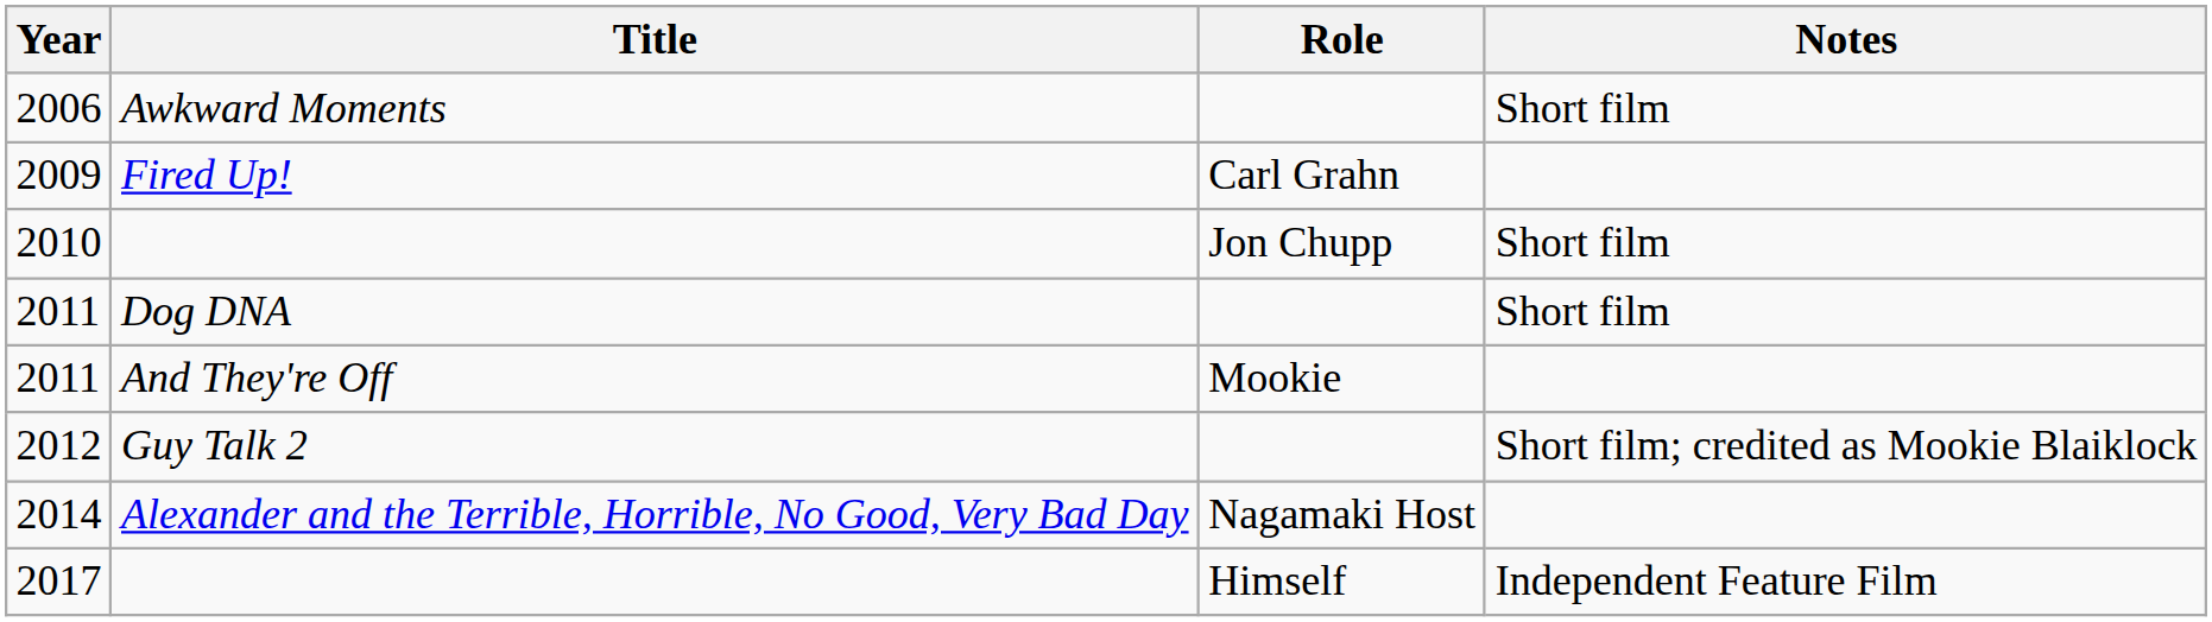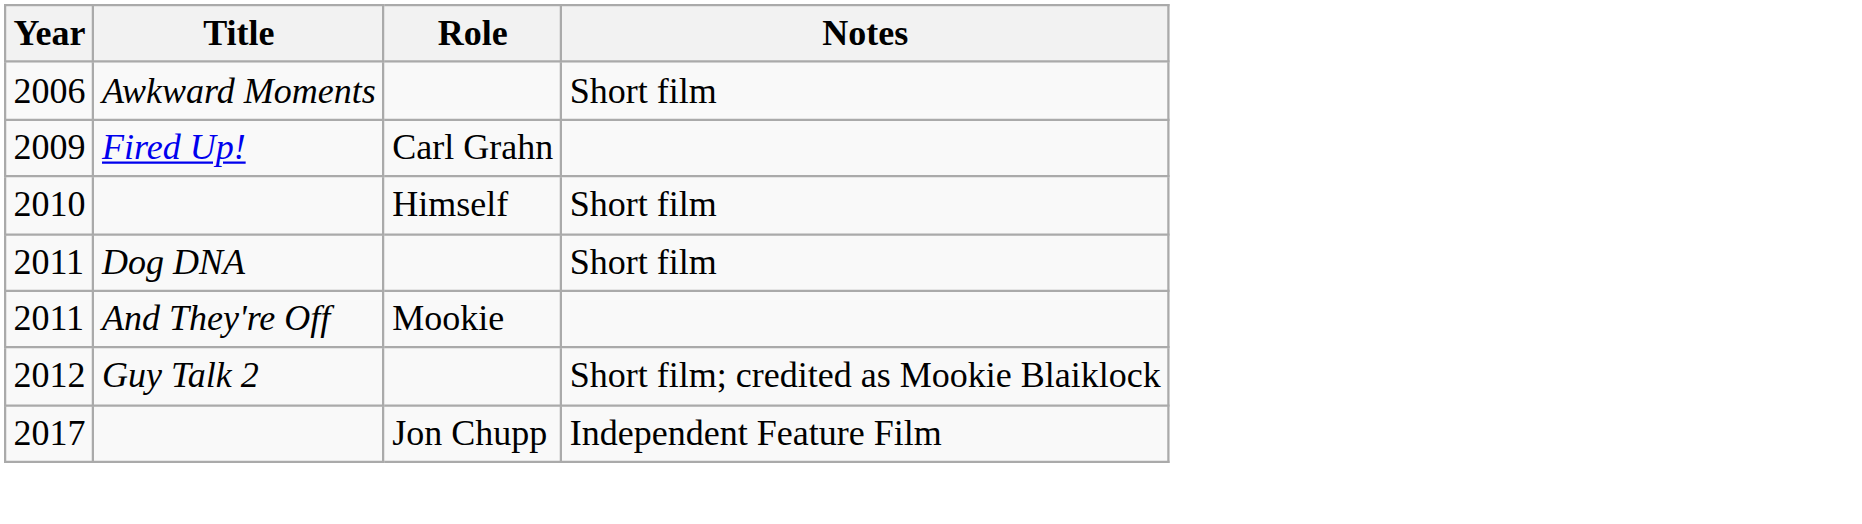 <table class="wikitable sortable">
 <tr>
 <th>Year</th>
 <th>Title</th>
 <th>Role</th>
 <th class="unsortable">Notes</th>
 </tr>
 <tr>
 <td>2006</td>
 <td><em>Awkward Moments</em></td>
 <td></td>
 <td>Short film</td>
 </tr>
 <tr>
 <td>2009</td>
 <td><em><a href='#'>Fired Up!</a></em></td>
 <td>Carl Grahn</td>
 <td></td>
 </tr>
 <tr>
 <td>2010</td>
 <td><em></em></td>
-<td>Jon Chupp</td>
+<td>Himself</td>
 <td>Short film</td>
 </tr>
 <tr>
 <td>2011</td>
 <td><em>Dog DNA</em></td>
 <td></td>
 <td>Short film</td>
 </tr>
 <tr>
 <td>2011</td>
 <td><em>And They're Off</em></td>
 <td>Mookie</td>
 <td></td>
 </tr>
 <tr>
 <td>2012</td>
 <td><em>Guy Talk 2</em></td>
 <td></td>
 <td>Short film; credited as Mookie Blaiklock</td>
 </tr>
 <tr>
-<td>2014</td>
-<td><em><a href='#'>Alexander and the Terrible, Horrible, No Good, Very Bad Day</a></em></td>
-<td>Nagamaki Host</td>
-<td></td>
-</tr>
-<tr>
 <td>2017</td>
 <td></td>
-<td>Himself</td>
+<td>Jon Chupp</td>
 <td>Independent Feature Film</td>
 </tr>
 </table>
